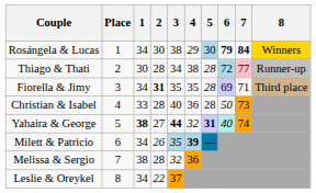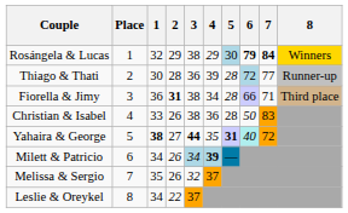 <table class="wikitable sortable" style="margin:auto; text-align:center; white-space:nowrap; width:20%;">
 <tr style="height:50px">
 <th>Couple</th>
 <th>Place</th>
 <th>1</th>
 <th>2</th>
 <th>3</th>
 <th>4</th>
 <th>5</th>
 <th>6</th>
 <th>7</th>
 <th>8</th>
 </tr>
 <tr>
 <td>Rosángela & Lucas</td>
 <td>1</td>
-<td>34</td>
-<td>30</td>
+<td>32</td>
+<td>29</td>
 <td>38</td>
 <td><span><em>29</em></span></td>
 <td bgcolor=lightblue>30</td>
 <td><span><strong>79</strong></span></td>
 <td><span><strong>84</strong></span></td>
 <td bgcolor=gold>Winners</td>
 </tr>
 <tr>
 <td>Thiago & Thati</td>
 <td>2</td>
 <td>30</td>
 <td>28</td>
-<td>34</td>
-<td>38</td>
+<td>36</td>
+<td>39</td>
 <td><span><em>28</em></span></td>
 <td bgcolor=lightblue>72</td>
-<td style="background: pink;">77</td>
+<td>77</td>
 <td bgcolor=silver>Runner-up</td>
 </tr>
 <tr>
 <td>Fiorella & Jimy</td>
 <td>3</td>
+<td>36</td>
+<td><span><strong>31</strong></span></td>
+<td>38</td>
 <td>34</td>
-<td><span><strong>31</strong></span></td>
-<td>35</td>
-<td>35</td>
 <td><span><em>28</em></span></td>
-<td bgcolor=#CCCCFF>69</td>
+<td bgcolor=#CCCCFF>66</td>
 <td>71</td>
 <td bgcolor=tan>Third place</td>
 </tr>
 <tr>
 <td>Christian & Isabel</td>
 <td>4</td>
 <td>33</td>
-<td>28</td>
-<td>40</td>
+<td>26</td>
+<td>38</td>
 <td>36</td>
 <td>28</td>
 <td><span><em>50</em></span></td>
-<td bgcolor=orange>73</td>
+<td bgcolor=orange>83</td>
 <td colspan="11" style="background:darkgrey;"></td>
 </tr>
 <tr>
 <td>Yahaira & George</td>
 <td>5</td>
 <td><span><strong>38</strong></span></td>
 <td>27</td>
 <td><span><strong>44</strong></span></td>
-<td><span><em>32</em></span></td>
+<td><span><em>35</em></span></td>
 <td bgcolor=#CCCCFF><span><strong>31</strong></span></td>
 <td style="background: paleturquoise;"><span><em>40</em></span></td>
-<td bgcolor=orange>74</td>
+<td bgcolor=orange>72</td>
 <td colspan="11" style="background:darkgrey;"></td>
 </tr>
 <tr>
 <td>Milett & Patricio</td>
 <td>6</td>
 <td>34</td>
 <td><span><em>26</em></span></td>
-<td bgcolor=lightblue><span><em>35</em></span></td>
+<td bgcolor=lightblue><span><em>34</em></span></td>
 <td bgcolor=lightblue><span><strong>39</strong></span></td>
 <td bgcolor=#007BA7>—</td>
 <td colspan="11" style="background:darkgrey;"></td>
 </tr>
 <tr>
 <td>Melissa & Sergio</td>
 <td>7</td>
-<td>38</td>
-<td>28</td>
+<td>35</td>
+<td>26</td>
 <td><span><em>32</em></span></td>
-<td bgcolor=orange>36</td>
+<td bgcolor=orange>37</td>
 <td colspan="11" style="background:darkgrey;"></td>
 </tr>
 <tr>
 <td>Leslie & Oreykel</td>
 <td>8</td>
 <td>34</td>
 <td><span><em>22</em></span></td>
 <td bgcolor=orange>37</td>
 <td colspan="11" style="background:darkgrey;"></td>
 </tr>
 </table>
